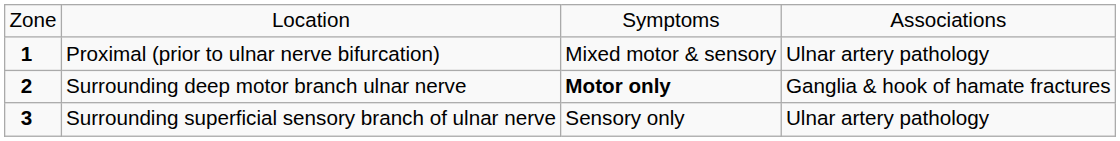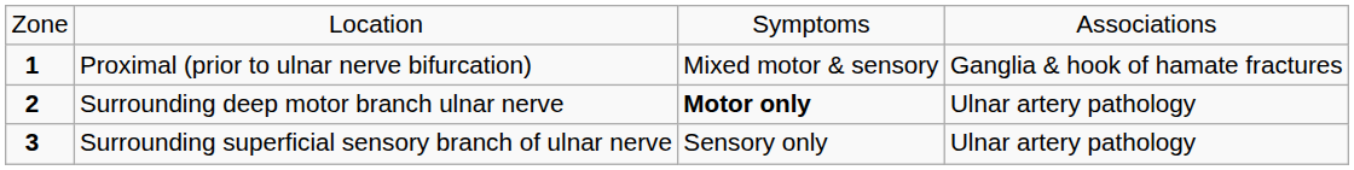 <table class="wikitable">
 <tr>
 <td>Zone</td>
 <td style="text-align:center;">Location</td>
 <td style="text-align:center;">Symptoms</td>
 <td style="text-align:center;">Associations</td>
 </tr>
 <tr>
 <td>  <strong>1</strong>  </td>
 <td>Proximal (prior to ulnar nerve bifurcation)</td>
 <td>Mixed motor & sensory</td>
-<td>Ulnar artery pathology</td>
+<td>Ganglia & hook of hamate fractures</td>
 </tr>
 <tr>
 <td>  <strong>2</strong>  </td>
 <td>Surrounding deep motor branch ulnar nerve</td>
 <td><strong>Motor only</strong></td>
-<td>Ganglia & hook of hamate fractures</td>
+<td>Ulnar artery pathology</td>
 </tr>
 <tr>
 <td>  <strong>3</strong>  </td>
 <td>Surrounding superficial sensory branch of ulnar nerve</td>
 <td>Sensory only</td>
 <td>Ulnar artery pathology</td>
 </tr>
 </table>
